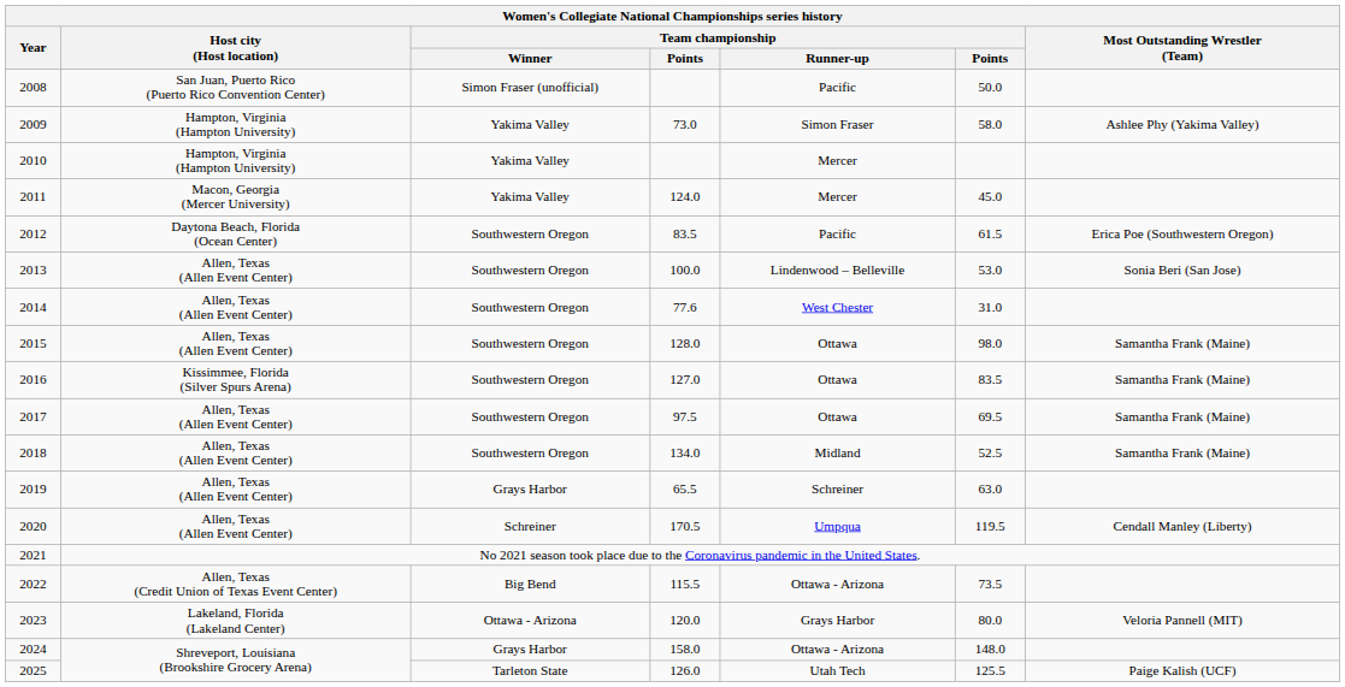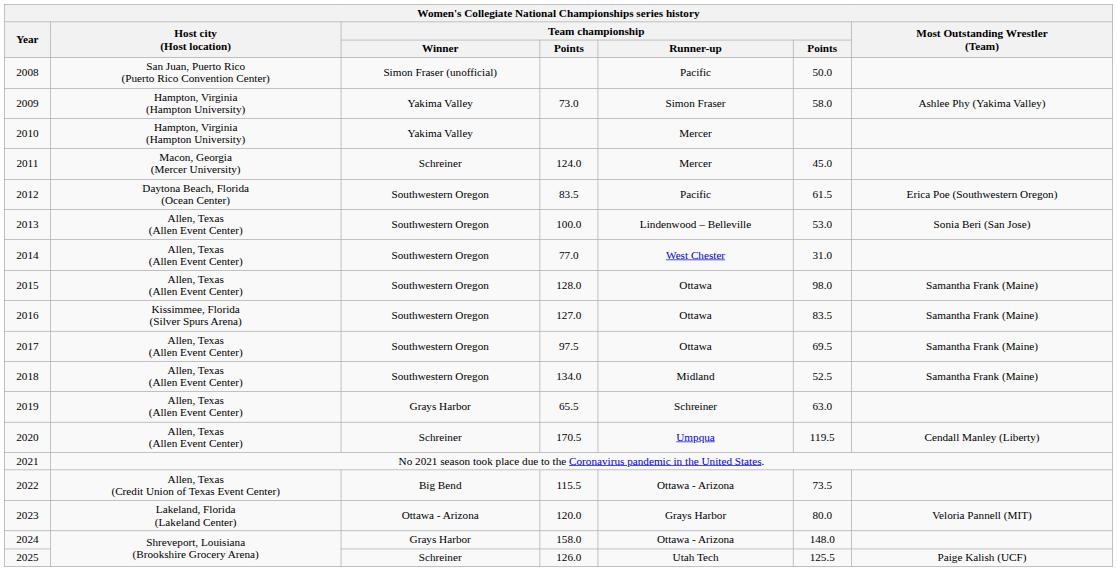 <table class="wikitable" style="width:100%; text-align:center;">
 <tr>
 <th colspan=10>Women's Collegiate National Championships series history</th>
 </tr>
 <tr>
 <th rowspan="2">Year</th>
 <th rowspan="2">Host city<br>(Host location)</th>
 <th colspan=4>Team championship</th>
 <th rowspan="2">Most Outstanding Wrestler<br>(Team)</th>
 </tr>
 <tr>
 <th>Winner</th>
 <th>Points</th>
 <th>Runner-up</th>
 <th>Points</th>
 </tr>
 <tr>
 <td>2008</td>
 <td>San Juan, Puerto Rico<br>(Puerto Rico Convention Center)</td>
 <td>Simon Fraser (unofficial)</td>
 <td></td>
 <td>Pacific</td>
 <td>50.0</td>
 <td></td>
 </tr>
 <tr>
 <td>2009</td>
 <td>Hampton, Virginia<br>(Hampton University)</td>
 <td>Yakima Valley</td>
 <td>73.0</td>
 <td>Simon Fraser<br></td>
 <td>58.0</td>
 <td>Ashlee Phy (Yakima Valley)</td>
 </tr>
 <tr>
 <td>2010</td>
 <td>Hampton, Virginia<br>(Hampton University)</td>
 <td>Yakima Valley</td>
 <td></td>
 <td>Mercer</td>
 <td></td>
 <td></td>
 </tr>
 <tr>
 <td>2011</td>
 <td>Macon, Georgia<br>(Mercer University)</td>
-<td>Yakima Valley</td>
+<td>Schreiner</td>
 <td>124.0</td>
 <td>Mercer</td>
 <td>45.0</td>
 <td></td>
 </tr>
 <tr>
 <td>2012</td>
 <td>Daytona Beach, Florida<br>(Ocean Center)</td>
 <td>Southwestern Oregon</td>
 <td>83.5</td>
 <td>Pacific</td>
 <td>61.5</td>
 <td>Erica Poe (Southwestern Oregon)</td>
 </tr>
 <tr>
 <td>2013</td>
 <td>Allen, Texas<br>(Allen Event Center)</td>
 <td>Southwestern Oregon</td>
 <td>100.0</td>
 <td>Lindenwood – Belleville</td>
 <td>53.0</td>
 <td>Sonia Beri (San Jose)</td>
 </tr>
 <tr>
 <td>2014</td>
 <td>Allen, Texas<br>(Allen Event Center)</td>
 <td>Southwestern Oregon</td>
-<td>77.6</td>
+<td>77.0</td>
 <td><a href='#'>West Chester</a></td>
 <td>31.0</td>
 <td></td>
 </tr>
 <tr>
 <td>2015</td>
 <td>Allen, Texas<br>(Allen Event Center)</td>
 <td>Southwestern Oregon</td>
 <td>128.0</td>
 <td>Ottawa</td>
 <td>98.0</td>
 <td>Samantha Frank (Maine)</td>
 </tr>
 <tr>
 <td>2016</td>
 <td>Kissimmee, Florida<br>(Silver Spurs Arena)</td>
 <td>Southwestern Oregon</td>
 <td>127.0</td>
 <td>Ottawa</td>
 <td>83.5</td>
 <td>Samantha Frank (Maine)</td>
 </tr>
 <tr>
 <td>2017</td>
 <td>Allen, Texas<br>(Allen Event Center)</td>
 <td>Southwestern Oregon</td>
 <td>97.5</td>
 <td>Ottawa</td>
 <td>69.5</td>
 <td>Samantha Frank (Maine)</td>
 </tr>
 <tr>
 <td>2018</td>
 <td>Allen, Texas<br>(Allen Event Center)</td>
 <td>Southwestern Oregon</td>
 <td>134.0</td>
 <td>Midland</td>
 <td>52.5</td>
 <td>Samantha Frank (Maine)</td>
 </tr>
 <tr>
 <td>2019</td>
 <td>Allen, Texas<br>(Allen Event Center)</td>
 <td>Grays Harbor</td>
 <td>65.5</td>
 <td>Schreiner</td>
 <td>63.0</td>
 <td></td>
 </tr>
 <tr>
 <td>2020</td>
 <td>Allen, Texas<br>(Allen Event Center)</td>
 <td>Schreiner</td>
 <td>170.5</td>
 <td><a href='#'>Umpqua</a></td>
 <td>119.5</td>
 <td>Cendall Manley (Liberty)</td>
 </tr>
 <tr>
 <td>2021</td>
 <td colspan=6>No 2021 season took place due to the <a href='#'>Coronavirus pandemic in the United States</a>.</td>
 </tr>
 <tr>
 <td>2022</td>
 <td>Allen, Texas<br>(Credit Union of Texas Event Center)</td>
 <td>Big Bend</td>
 <td>115.5</td>
 <td>Ottawa - Arizona</td>
 <td>73.5</td>
 </tr>
 <tr>
 <td>2023</td>
 <td>Lakeland, Florida<br>(Lakeland Center)</td>
 <td>Ottawa - Arizona</td>
 <td>120.0</td>
 <td>Grays Harbor</td>
 <td>80.0</td>
 <td>Veloria Pannell (MIT)</td>
 </tr>
 <tr>
 <td>2024</td>
 <td rowspan=2>Shreveport, Louisiana<br>(Brookshire Grocery Arena)</td>
 <td>Grays Harbor</td>
 <td>158.0</td>
 <td>Ottawa - Arizona</td>
 <td>148.0</td>
 <td></td>
 </tr>
 <tr>
 <td>2025</td>
-<td>Tarleton State</td>
+<td>Schreiner</td>
 <td>126.0</td>
 <td>Utah Tech</td>
 <td>125.5</td>
 <td>Paige Kalish (UCF)</td>
 </tr>
 </table>
